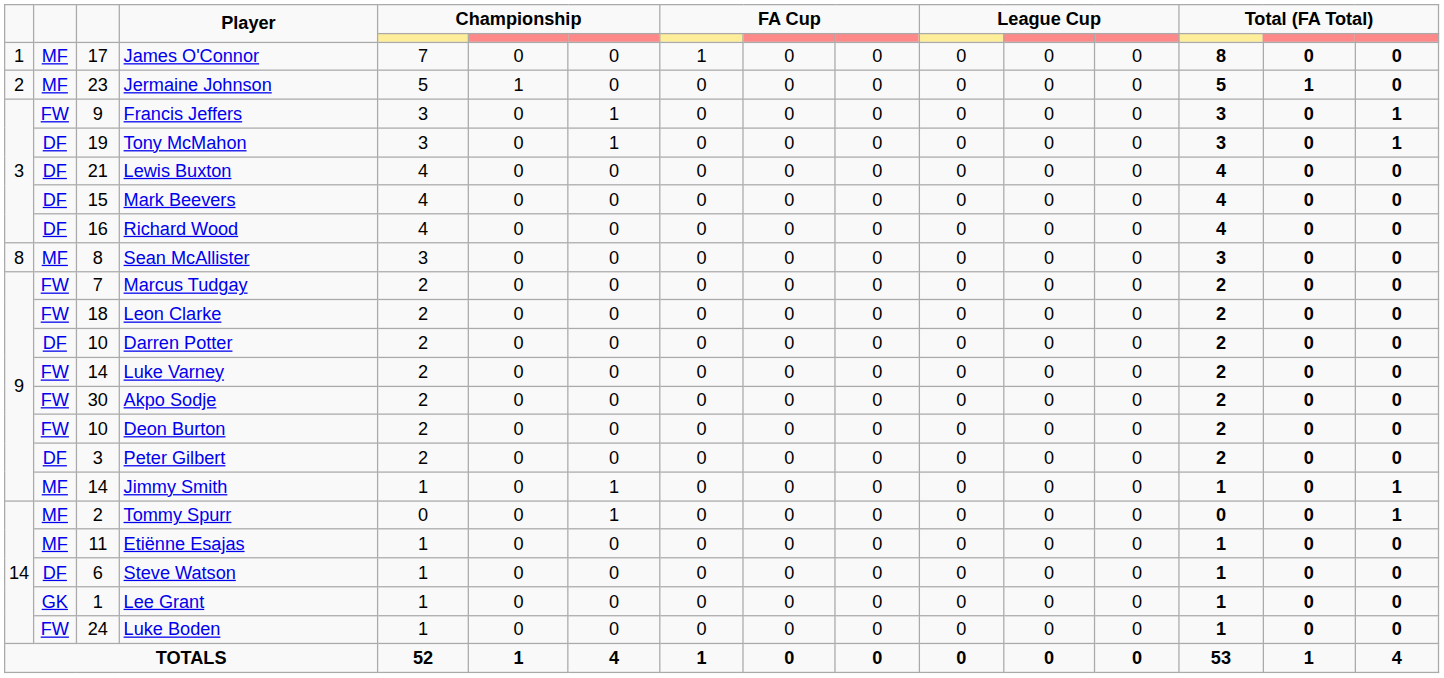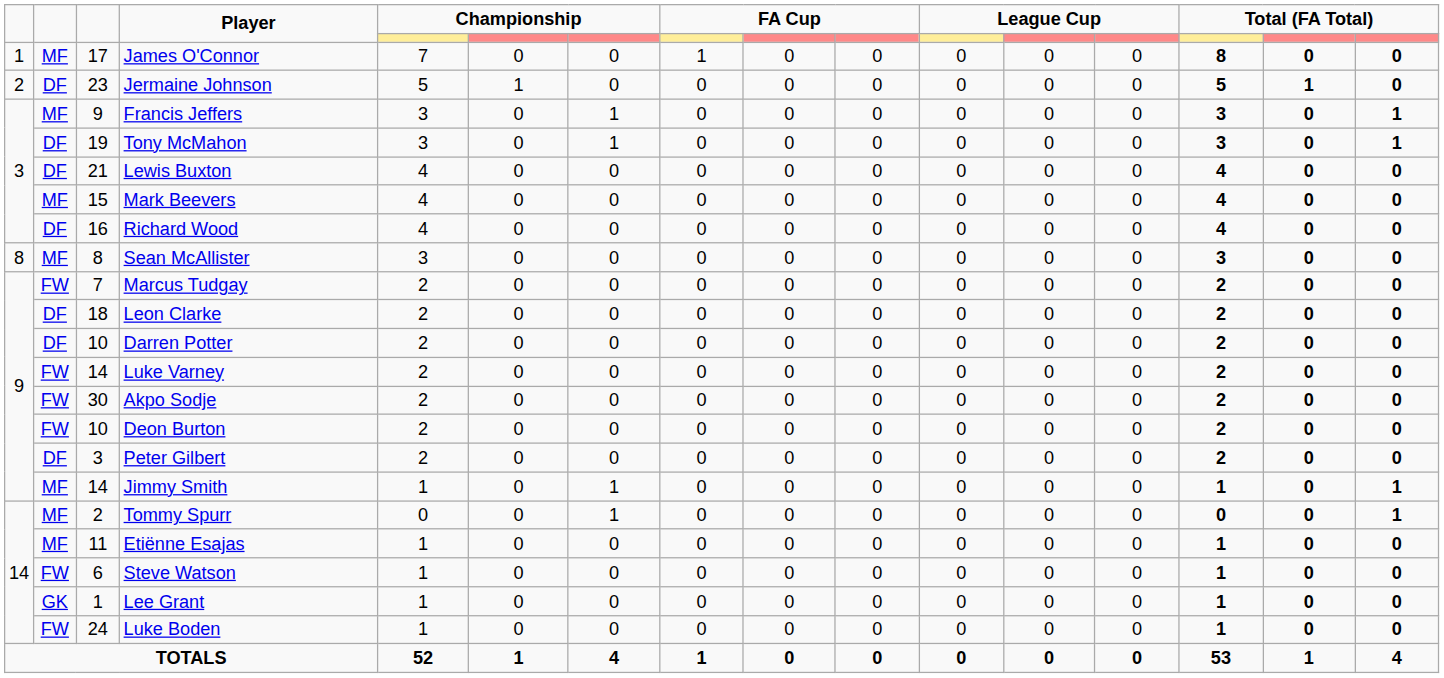 <table class="wikitable" style="font-size: 90%; text-align: center;">
 <tr>
 <td rowspan="2"  style="width:2%;"><strong></strong></td>
 <td rowspan="2"  style="width:3%;"><strong></strong></td>
 <td rowspan="2"  style="width:3%;"><strong></strong></td>
 <td rowspan="2"  style="width:18%;"><strong>Player</strong></td>
 <td colspan="3"><strong>Championship</strong></td>
 <td colspan="3"><strong>FA Cup</strong></td>
 <td colspan="3"><strong>League Cup</strong></td>
 <td colspan="3"><strong>Total (FA Total)</strong></td>
 </tr>
 <tr>
 <th style="width:25px; background:#fe9;"></th>
 <th style="width:28px; background:#ff8888;"></th>
 <th style="width:25px; background:#ff8888;"></th>
 <th style="width:25px; background:#fe9;"></th>
 <th style="width:28px; background:#ff8888;"></th>
 <th style="width:25px; background:#ff8888;"></th>
 <th style="width:25px; background:#fe9;"></th>
 <th style="width:28px; background:#ff8888;"></th>
 <th style="width:25px; background:#ff8888;"></th>
 <th style="width:25px; background:#fe9;"></th>
 <th style="width:28px; background:#ff8888;"></th>
 <th style="width:25px; background:#ff8888;"></th>
 </tr>
 <tr>
 <td>1</td>
 <td><a href='#'>MF</a></td>
 <td>17</td>
 <td align=left> <a href='#'>James O'Connor</a></td>
 <td>7</td>
 <td>0</td>
 <td>0</td>
 <td>1</td>
 <td>0</td>
 <td>0</td>
 <td>0</td>
 <td>0</td>
 <td>0</td>
 <td><strong>8</strong></td>
 <td><strong>0</strong></td>
 <td><strong>0</strong></td>
 </tr>
 <tr>
 <td>2</td>
-<td><a href='#'>MF</a></td>
+<td><a href='#'>DF</a></td>
 <td>23</td>
 <td align=left> <a href='#'>Jermaine Johnson</a></td>
 <td>5</td>
 <td>1</td>
 <td>0</td>
 <td>0</td>
 <td>0</td>
 <td>0</td>
 <td>0</td>
 <td>0</td>
 <td>0</td>
 <td><strong>5</strong></td>
 <td><strong>1</strong></td>
 <td><strong>0</strong></td>
 </tr>
 <tr>
 <td rowspan=5>3</td>
-<td><a href='#'>FW</a></td>
+<td><a href='#'>MF</a></td>
 <td>9</td>
 <td align=left> <a href='#'>Francis Jeffers</a></td>
 <td>3</td>
 <td>0</td>
 <td>1</td>
 <td>0</td>
 <td>0</td>
 <td>0</td>
 <td>0</td>
 <td>0</td>
 <td>0</td>
 <td><strong>3</strong></td>
 <td><strong>0</strong></td>
 <td><strong>1</strong></td>
 </tr>
 <tr>
 <td><a href='#'>DF</a></td>
 <td>19</td>
 <td align=left> <a href='#'>Tony McMahon</a></td>
 <td>3</td>
 <td>0</td>
 <td>1</td>
 <td>0</td>
 <td>0</td>
 <td>0</td>
 <td>0</td>
 <td>0</td>
 <td>0</td>
 <td><strong>3</strong></td>
 <td><strong>0</strong></td>
 <td><strong>1</strong></td>
 </tr>
 <tr>
 <td><a href='#'>DF</a></td>
 <td>21</td>
 <td align=left> <a href='#'>Lewis Buxton</a></td>
 <td>4</td>
 <td>0</td>
 <td>0</td>
 <td>0</td>
 <td>0</td>
 <td>0</td>
 <td>0</td>
 <td>0</td>
 <td>0</td>
 <td><strong>4</strong></td>
 <td><strong>0</strong></td>
 <td><strong>0</strong></td>
 </tr>
 <tr>
-<td><a href='#'>DF</a></td>
+<td><a href='#'>MF</a></td>
 <td>15</td>
 <td align=left> <a href='#'>Mark Beevers</a></td>
 <td>4</td>
 <td>0</td>
 <td>0</td>
 <td>0</td>
 <td>0</td>
 <td>0</td>
 <td>0</td>
 <td>0</td>
 <td>0</td>
 <td><strong>4</strong></td>
 <td><strong>0</strong></td>
 <td><strong>0</strong></td>
 </tr>
 <tr>
 <td><a href='#'>DF</a></td>
 <td>16</td>
 <td align=left> <a href='#'>Richard Wood</a></td>
 <td>4</td>
 <td>0</td>
 <td>0</td>
 <td>0</td>
 <td>0</td>
 <td>0</td>
 <td>0</td>
 <td>0</td>
 <td>0</td>
 <td><strong>4</strong></td>
 <td><strong>0</strong></td>
 <td><strong>0</strong></td>
 </tr>
 <tr>
 <td>8</td>
 <td><a href='#'>MF</a></td>
 <td>8</td>
 <td align=left> <a href='#'>Sean McAllister</a></td>
 <td>3</td>
 <td>0</td>
 <td>0</td>
 <td>0</td>
 <td>0</td>
 <td>0</td>
 <td>0</td>
 <td>0</td>
 <td>0</td>
 <td><strong>3</strong></td>
 <td><strong>0</strong></td>
 <td><strong>0</strong></td>
 </tr>
 <tr>
 <td rowspan=8>9</td>
 <td><a href='#'>FW</a></td>
 <td>7</td>
 <td align=left> <a href='#'>Marcus Tudgay</a></td>
 <td>2</td>
 <td>0</td>
 <td>0</td>
 <td>0</td>
 <td>0</td>
 <td>0</td>
 <td>0</td>
 <td>0</td>
 <td>0</td>
 <td><strong>2</strong></td>
 <td><strong>0</strong></td>
 <td><strong>0</strong></td>
 </tr>
 <tr>
-<td><a href='#'>FW</a></td>
+<td><a href='#'>DF</a></td>
 <td>18</td>
 <td align=left> <a href='#'>Leon Clarke</a></td>
 <td>2</td>
 <td>0</td>
 <td>0</td>
 <td>0</td>
 <td>0</td>
 <td>0</td>
 <td>0</td>
 <td>0</td>
 <td>0</td>
 <td><strong>2</strong></td>
 <td><strong>0</strong></td>
 <td><strong>0</strong></td>
 </tr>
 <tr>
 <td><a href='#'>DF</a></td>
 <td>10</td>
 <td align=left> <a href='#'>Darren Potter</a></td>
 <td>2</td>
 <td>0</td>
 <td>0</td>
 <td>0</td>
 <td>0</td>
 <td>0</td>
 <td>0</td>
 <td>0</td>
 <td>0</td>
 <td><strong>2</strong></td>
 <td><strong>0</strong></td>
 <td><strong>0</strong></td>
 </tr>
 <tr>
 <td><a href='#'>FW</a></td>
 <td>14</td>
 <td align=left> <a href='#'>Luke Varney</a></td>
 <td>2</td>
 <td>0</td>
 <td>0</td>
 <td>0</td>
 <td>0</td>
 <td>0</td>
 <td>0</td>
 <td>0</td>
 <td>0</td>
 <td><strong>2</strong></td>
 <td><strong>0</strong></td>
 <td><strong>0</strong></td>
 </tr>
 <tr>
 <td><a href='#'>FW</a></td>
 <td>30</td>
 <td align=left> <a href='#'>Akpo Sodje</a></td>
 <td>2</td>
 <td>0</td>
 <td>0</td>
 <td>0</td>
 <td>0</td>
 <td>0</td>
 <td>0</td>
 <td>0</td>
 <td>0</td>
 <td><strong>2</strong></td>
 <td><strong>0</strong></td>
 <td><strong>0</strong></td>
 </tr>
 <tr>
 <td><a href='#'>FW</a></td>
 <td>10</td>
 <td align=left> <a href='#'>Deon Burton</a></td>
 <td>2</td>
 <td>0</td>
 <td>0</td>
 <td>0</td>
 <td>0</td>
 <td>0</td>
 <td>0</td>
 <td>0</td>
 <td>0</td>
 <td><strong>2</strong></td>
 <td><strong>0</strong></td>
 <td><strong>0</strong></td>
 </tr>
 <tr>
 <td><a href='#'>DF</a></td>
 <td>3</td>
 <td align=left> <a href='#'>Peter Gilbert</a></td>
 <td>2</td>
 <td>0</td>
 <td>0</td>
 <td>0</td>
 <td>0</td>
 <td>0</td>
 <td>0</td>
 <td>0</td>
 <td>0</td>
 <td><strong>2</strong></td>
 <td><strong>0</strong></td>
 <td><strong>0</strong></td>
 </tr>
 <tr>
 <td><a href='#'>MF</a></td>
 <td>14</td>
 <td align=left> <a href='#'>Jimmy Smith</a></td>
 <td>1</td>
 <td>0</td>
 <td>1</td>
 <td>0</td>
 <td>0</td>
 <td>0</td>
 <td>0</td>
 <td>0</td>
 <td>0</td>
 <td><strong>1</strong></td>
 <td><strong>0</strong></td>
 <td><strong>1</strong></td>
 </tr>
 <tr>
 <td rowspan=5>14</td>
 <td><a href='#'>MF</a></td>
 <td>2</td>
 <td align=left> <a href='#'>Tommy Spurr</a></td>
 <td>0</td>
 <td>0</td>
 <td>1</td>
 <td>0</td>
 <td>0</td>
 <td>0</td>
 <td>0</td>
 <td>0</td>
 <td>0</td>
 <td><strong>0</strong></td>
 <td><strong>0</strong></td>
 <td><strong>1</strong></td>
 </tr>
 <tr>
 <td><a href='#'>MF</a></td>
 <td>11</td>
 <td align=left> <a href='#'>Etiënne Esajas</a></td>
 <td>1</td>
 <td>0</td>
 <td>0</td>
 <td>0</td>
 <td>0</td>
 <td>0</td>
 <td>0</td>
 <td>0</td>
 <td>0</td>
 <td><strong>1</strong></td>
 <td><strong>0</strong></td>
 <td><strong>0</strong></td>
 </tr>
 <tr>
-<td><a href='#'>DF</a></td>
+<td><a href='#'>FW</a></td>
 <td>6</td>
 <td align=left> <a href='#'>Steve Watson</a></td>
 <td>1</td>
 <td>0</td>
 <td>0</td>
 <td>0</td>
 <td>0</td>
 <td>0</td>
 <td>0</td>
 <td>0</td>
 <td>0</td>
 <td><strong>1</strong></td>
 <td><strong>0</strong></td>
 <td><strong>0</strong></td>
 </tr>
 <tr>
 <td><a href='#'>GK</a></td>
 <td>1</td>
 <td align=left> <a href='#'>Lee Grant</a></td>
 <td>1</td>
 <td>0</td>
 <td>0</td>
 <td>0</td>
 <td>0</td>
 <td>0</td>
 <td>0</td>
 <td>0</td>
 <td>0</td>
 <td><strong>1</strong></td>
 <td><strong>0</strong></td>
 <td><strong>0</strong></td>
 </tr>
 <tr>
 <td><a href='#'>FW</a></td>
 <td>24</td>
 <td align=left> <a href='#'>Luke Boden</a></td>
 <td>1</td>
 <td>0</td>
 <td>0</td>
 <td>0</td>
 <td>0</td>
 <td>0</td>
 <td>0</td>
 <td>0</td>
 <td>0</td>
 <td><strong>1</strong></td>
 <td><strong>0</strong></td>
 <td><strong>0</strong></td>
 </tr>
 <tr>
 <td colspan="4"><strong>TOTALS</strong></td>
 <td><strong>52</strong></td>
 <td><strong>1</strong></td>
 <td><strong>4</strong></td>
 <td><strong>1</strong></td>
 <td><strong>0</strong></td>
 <td><strong>0</strong></td>
 <td><strong>0</strong></td>
 <td><strong>0</strong></td>
 <td><strong>0</strong></td>
 <td><strong>53</strong></td>
 <td><strong>1</strong></td>
 <td><strong>4</strong></td>
 </tr>
 </table>
